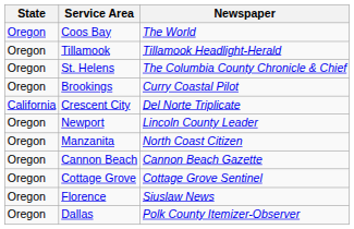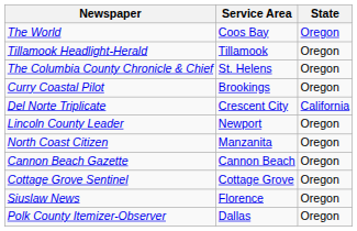 <table class="wikitable">
 <tr>
+<th>Newspaper</th>
+<th>Service Area</th>
 <th>State</th>
-<th>Service Area</th>
-<th>Newspaper</th>
 </tr>
 <tr>
+<td><a href='#'><em>The World</em></a></td>
+<td><a href='#'>Coos Bay</a></td>
 <td><a href='#'>Oregon</a></td>
-<td><a href='#'>Coos Bay</a></td>
-<td><a href='#'><em>The World</em></a></td>
 </tr>
 <tr>
+<td><a href='#'><em>Tillamook Headlight-Herald</em></a></td>
+<td><a href='#'>Tillamook</a></td>
 <td>Oregon</td>
-<td><a href='#'>Tillamook</a></td>
-<td><a href='#'><em>Tillamook Headlight-Herald</em></a></td>
 </tr>
 <tr>
+<td><em><a href='#'>The Columbia County Chronicle & Chief</a></em></td>
+<td><a href='#'>St. Helens</a></td>
 <td>Oregon</td>
-<td><a href='#'>St. Helens</a></td>
-<td><em><a href='#'>The Columbia County Chronicle & Chief</a></em></td>
 </tr>
 <tr>
+<td><em><a href='#'>Curry Coastal Pilot</a></em></td>
+<td><a href='#'>Brookings</a></td>
 <td>Oregon</td>
-<td><a href='#'>Brookings</a></td>
-<td><em><a href='#'>Curry Coastal Pilot</a></em></td>
 </tr>
 <tr>
+<td><em><a href='#'>Del Norte Triplicate</a></em></td>
+<td><a href='#'>Crescent City</a></td>
 <td><a href='#'>California</a></td>
-<td><a href='#'>Crescent City</a></td>
-<td><em><a href='#'>Del Norte Triplicate</a></em></td>
 </tr>
 <tr>
+<td><em><a href='#'>Lincoln County Leader</a></em></td>
+<td><a href='#'>Newport</a></td>
 <td>Oregon</td>
-<td><a href='#'>Newport</a></td>
-<td><em><a href='#'>Lincoln County Leader</a></em></td>
 </tr>
 <tr>
+<td><em><a href='#'>North Coast Citizen</a></em></td>
+<td><a href='#'>Manzanita</a></td>
 <td>Oregon</td>
-<td><a href='#'>Manzanita</a></td>
-<td><em><a href='#'>North Coast Citizen</a></em></td>
 </tr>
 <tr>
+<td><em><a href='#'>Cannon Beach Gazette</a></em></td>
+<td><a href='#'>Cannon Beach</a></td>
 <td>Oregon</td>
-<td><a href='#'>Cannon Beach</a></td>
-<td><em><a href='#'>Cannon Beach Gazette</a></em></td>
 </tr>
 <tr>
+<td><em><a href='#'>Cottage Grove Sentinel</a></em></td>
+<td><a href='#'>Cottage Grove</a></td>
 <td>Oregon</td>
-<td><a href='#'>Cottage Grove</a></td>
-<td><em><a href='#'>Cottage Grove Sentinel</a></em></td>
 </tr>
 <tr>
+<td><em><a href='#'>Siuslaw News</a></em></td>
+<td><a href='#'>Florence</a></td>
 <td>Oregon</td>
-<td><a href='#'>Florence</a></td>
-<td><em><a href='#'>Siuslaw News</a></em></td>
 </tr>
 <tr>
+<td><em><a href='#'>Polk County Itemizer-Observer</a></em></td>
+<td><a href='#'>Dallas</a></td>
 <td>Oregon</td>
-<td><a href='#'>Dallas</a></td>
-<td><em><a href='#'>Polk County Itemizer-Observer</a></em></td>
 </tr>
 </table>
